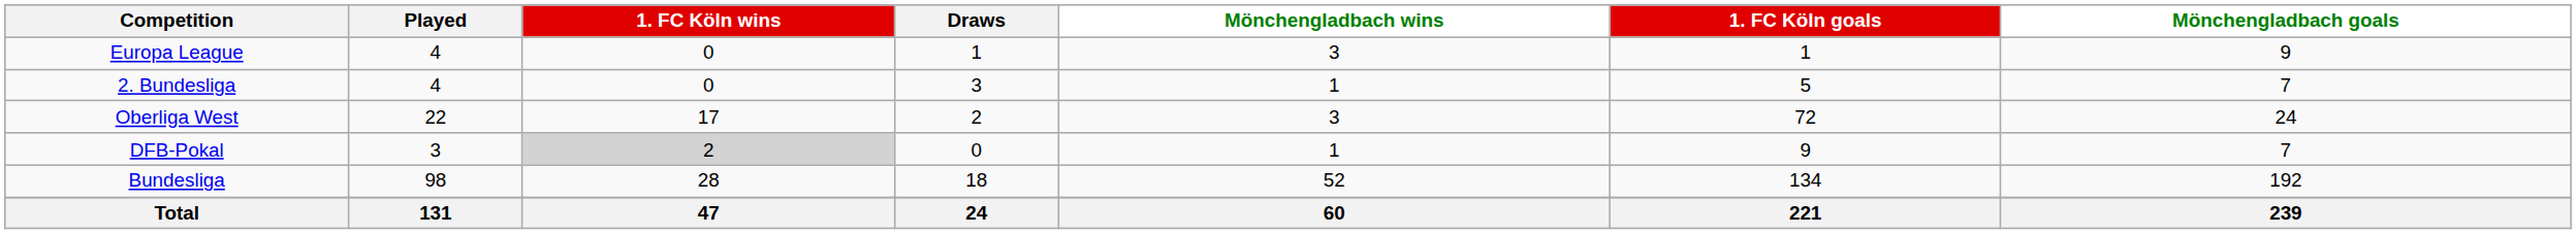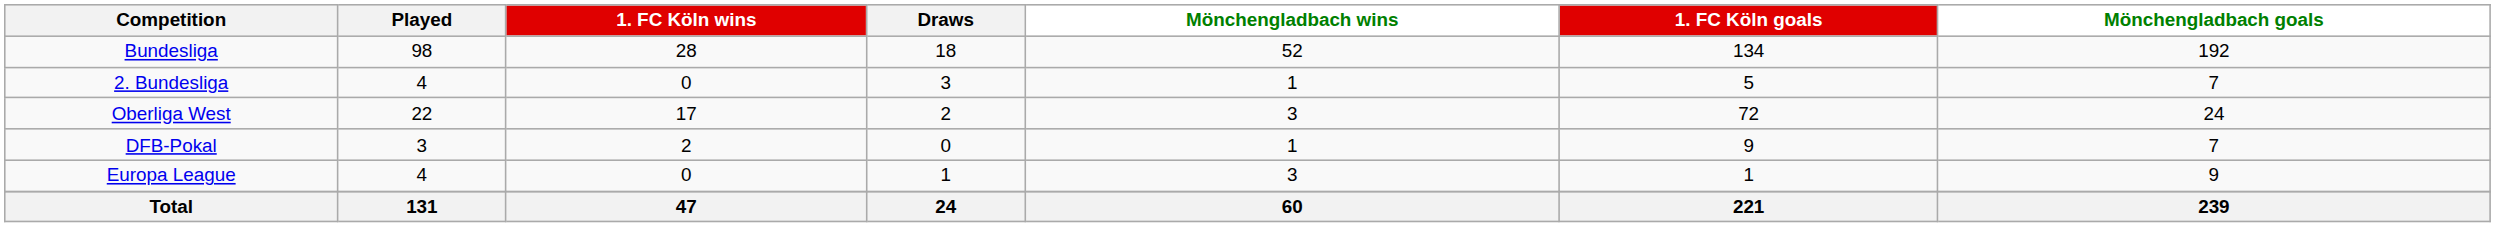 <table class="wikitable" style="text-align: center; width: 100%; font-size: 12px">
 <tr>
 <th>Competition</th>
 <th>Played</th>
 <th style="background:#E00000; color:white">1. FC Köln wins</th>
 <th>Draws</th>
 <th style="background:#fff; color:green">Mönchengladbach wins</th>
 <th style="background:#E00000; color:white">1. FC Köln goals</th>
 <th style="background:#fff; color:green">Mönchengladbach goals</th>
 </tr>
 <tr>
-<td><a href='#'>Europa League</a></td>
-<td>4</td>
-<td>0</td>
-<td>1</td>
-<td>3</td>
-<td>1</td>
-<td>9</td>
+<td><a href='#'>Bundesliga</a></td>
+<td>98</td>
+<td>28</td>
+<td>18</td>
+<td>52</td>
+<td>134</td>
+<td>192</td>
 </tr>
 <tr>
 <td><a href='#'>2. Bundesliga</a></td>
 <td>4</td>
 <td>0</td>
 <td>3</td>
 <td>1</td>
 <td>5</td>
 <td>7</td>
 </tr>
 <tr>
 <td><a href='#'>Oberliga West</a></td>
 <td>22</td>
 <td>17</td>
 <td>2</td>
 <td>3</td>
 <td>72</td>
 <td>24</td>
 </tr>
 <tr>
 <td><a href='#'>DFB-Pokal</a></td>
 <td>3</td>
-<td style="background: lightgrey;">2</td>
+<td>2</td>
 <td>0</td>
 <td>1</td>
 <td>9</td>
 <td>7</td>
 </tr>
 <tr>
-<td><a href='#'>Bundesliga</a></td>
-<td>98</td>
-<td>28</td>
-<td>18</td>
-<td>52</td>
-<td>134</td>
-<td>192</td>
+<td><a href='#'>Europa League</a></td>
+<td>4</td>
+<td>0</td>
+<td>1</td>
+<td>3</td>
+<td>1</td>
+<td>9</td>
 </tr>
 <tr>
 </tr>
 <tr class="sortbottom">
 <th>Total</th>
 <th>131</th>
 <th>47</th>
 <th>24</th>
 <th>60</th>
 <th>221</th>
 <th>239</th>
 </tr>
 </table>
